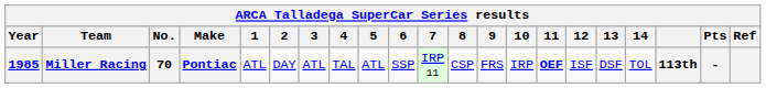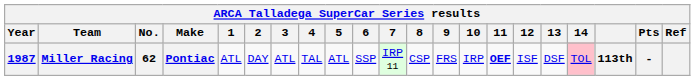 <table class="wikitable" style="text-align:center; font-size:75%">
 <tr>
 <th colspan=45><a href='#'>ARCA Talladega SuperCar Series</a> results</th>
 </tr>
 <tr>
 <th>Year</th>
 <th>Team</th>
 <th>No.</th>
 <th>Make</th>
 <th>1</th>
 <th>2</th>
 <th>3</th>
 <th>4</th>
 <th>5</th>
 <th>6</th>
 <th>7</th>
 <th>8</th>
 <th>9</th>
 <th>10</th>
 <th>11</th>
 <th>12</th>
 <th>13</th>
 <th>14</th>
 <th></th>
 <th>Pts</th>
 <th>Ref</th>
 </tr>
 <tr>
-<th><a href='#'>1985</a></th>
+<th><a href='#'>1987</a></th>
 <th><a href='#'>Miller Racing</a></th>
-<th>70</th>
+<th>62</th>
 <th><a href='#'>Pontiac</a></th>
 <td><a href='#'>ATL</a></td>
 <td><a href='#'>DAY</a></td>
 <td><a href='#'>ATL</a></td>
 <td><a href='#'>TAL</a></td>
 <td><a href='#'>ATL</a></td>
 <td><a href='#'>SSP</a></td>
 <td style="background:#DFFFDF;"><a href='#'>IRP</a><br><small>11</small></td>
 <td><a href='#'>CSP</a></td>
 <td><a href='#'>FRS</a></td>
 <td><a href='#'>IRP</a></td>
 <td><strong><a href='#'>OEF</a></strong></td>
 <td><a href='#'>ISF</a></td>
 <td><a href='#'>DSF</a></td>
-<td><a href='#'>TOL</a></td>
+<td style="background: pink;"><a href='#'>TOL</a></td>
 <th>113th</th>
 <th>-</th>
 <th></th>
 </tr>
 </table>
